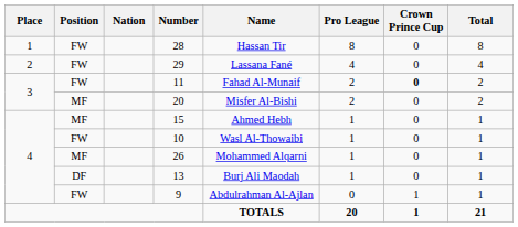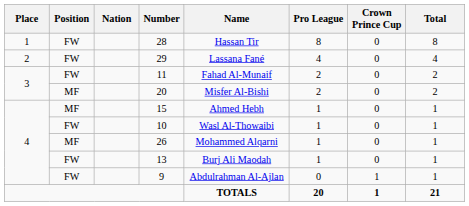 <table class="wikitable" style="font-size: 95%; text-align: center;">
 <tr>
 <th width=60>Place</th>
 <th width=60>Position</th>
 <th width=60>Nation</th>
 <th width=60>Number</th>
 <th width=150>Name</th>
 <th width=80>Pro League</th>
 <th width=80>Crown Prince Cup</th>
 <th width=80>Total</th>
 </tr>
 <tr>
 <td rowspan="1">1</td>
 <td>FW</td>
 <td></td>
 <td>28</td>
 <td><a href='#'>Hassan Tir</a></td>
 <td>8</td>
 <td>0</td>
 <td>8</td>
 </tr>
 <tr>
 <td rowspan="1">2</td>
 <td>FW</td>
 <td></td>
 <td>29</td>
 <td><a href='#'>Lassana Fané</a></td>
 <td>4</td>
 <td>0</td>
 <td>4</td>
 </tr>
 <tr>
 <td rowspan="2">3</td>
 <td>FW</td>
 <td></td>
 <td>11</td>
 <td><a href='#'>Fahad Al-Munaif</a></td>
 <td>2</td>
-<td><strong>0</strong></td>
+<td>0</td>
 <td>2</td>
 </tr>
 <tr>
 <td>MF</td>
 <td></td>
 <td>20</td>
 <td><a href='#'>Misfer Al-Bishi</a></td>
 <td>2</td>
 <td>0</td>
 <td>2</td>
 </tr>
 <tr>
 <td rowspan="5">4</td>
 <td>MF</td>
 <td></td>
 <td>15</td>
 <td><a href='#'>Ahmed Hebh</a></td>
 <td>1</td>
 <td>0</td>
 <td>1</td>
 </tr>
 <tr>
 <td>FW</td>
 <td></td>
 <td>10</td>
 <td><a href='#'>Wasl Al-Thowaibi</a></td>
 <td>1</td>
 <td>0</td>
 <td>1</td>
 </tr>
 <tr>
 <td>MF</td>
 <td></td>
 <td>26</td>
 <td><a href='#'>Mohammed Alqarni</a></td>
 <td>1</td>
 <td>0</td>
 <td>1</td>
 </tr>
 <tr>
-<td>DF</td>
+<td>FW</td>
 <td></td>
 <td>13</td>
 <td><a href='#'>Burj Ali Maodah</a></td>
 <td>1</td>
 <td>0</td>
 <td>1</td>
 </tr>
 <tr>
 <td>FW</td>
 <td></td>
 <td>9</td>
 <td><a href='#'>Abdulrahman Al-Ajlan</a></td>
 <td>0</td>
 <td>1</td>
 <td>1</td>
 </tr>
 <tr>
 <td colspan="4"></td>
 <td><strong>TOTALS</strong></td>
 <td><strong>20</strong></td>
 <td><strong>1</strong></td>
 <td><strong>21</strong></td>
 </tr>
 </table>
